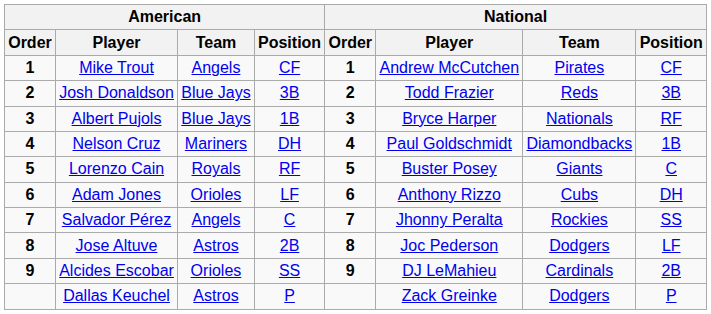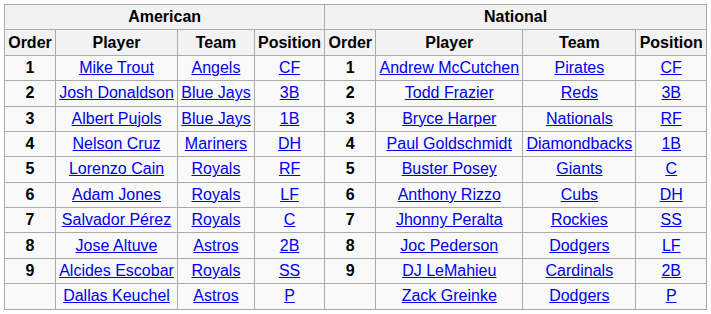 <table class="wikitable" style="text-align:center;">
 <tr>
 <th colspan="4">American</th>
 <th colspan="4">National</th>
 </tr>
 <tr>
 <th>Order</th>
 <th>Player</th>
 <th>Team</th>
 <th>Position</th>
 <th>Order</th>
 <th>Player</th>
 <th>Team</th>
 <th>Position</th>
 </tr>
 <tr>
 <td><strong>1</strong></td>
 <td><a href='#'>Mike Trout</a></td>
 <td><a href='#'>Angels</a></td>
 <td><a href='#'>CF</a></td>
 <td><strong>1</strong></td>
 <td><a href='#'>Andrew McCutchen</a></td>
 <td><a href='#'>Pirates</a></td>
 <td><a href='#'>CF</a></td>
 </tr>
 <tr>
 <td><strong>2</strong></td>
 <td><a href='#'>Josh Donaldson</a></td>
 <td><a href='#'>Blue Jays</a></td>
 <td><a href='#'>3B</a></td>
 <td><strong>2</strong></td>
 <td><a href='#'>Todd Frazier</a></td>
 <td><a href='#'>Reds</a></td>
 <td><a href='#'>3B</a></td>
 </tr>
 <tr>
 <td><strong>3</strong></td>
 <td><a href='#'>Albert Pujols</a></td>
 <td><a href='#'>Blue Jays</a></td>
 <td><a href='#'>1B</a></td>
 <td><strong>3</strong></td>
 <td><a href='#'>Bryce Harper</a></td>
 <td><a href='#'>Nationals</a></td>
 <td><a href='#'>RF</a></td>
 </tr>
 <tr>
 <td><strong>4</strong></td>
 <td><a href='#'>Nelson Cruz</a></td>
 <td><a href='#'>Mariners</a></td>
 <td><a href='#'>DH</a></td>
 <td><strong>4</strong></td>
 <td><a href='#'>Paul Goldschmidt</a></td>
 <td><a href='#'>Diamondbacks</a></td>
 <td><a href='#'>1B</a></td>
 </tr>
 <tr>
 <td><strong>5</strong></td>
 <td><a href='#'>Lorenzo Cain</a></td>
 <td><a href='#'>Royals</a></td>
 <td><a href='#'>RF</a></td>
 <td><strong>5</strong></td>
 <td><a href='#'>Buster Posey</a></td>
 <td><a href='#'>Giants</a></td>
 <td><a href='#'>C</a></td>
 </tr>
 <tr>
 <td><strong>6</strong></td>
 <td><a href='#'>Adam Jones</a></td>
-<td><a href='#'>Orioles</a></td>
+<td><a href='#'>Royals</a></td>
 <td><a href='#'>LF</a></td>
 <td><strong>6</strong></td>
 <td><a href='#'>Anthony Rizzo</a></td>
 <td><a href='#'>Cubs</a></td>
 <td><a href='#'>DH</a></td>
 </tr>
 <tr>
 <td><strong>7</strong></td>
 <td><a href='#'>Salvador Pérez</a></td>
-<td><a href='#'>Angels</a></td>
+<td><a href='#'>Royals</a></td>
 <td><a href='#'>C</a></td>
 <td><strong>7</strong></td>
 <td><a href='#'>Jhonny Peralta</a></td>
 <td><a href='#'>Rockies</a></td>
 <td><a href='#'>SS</a></td>
 </tr>
 <tr>
 <td><strong>8</strong></td>
 <td><a href='#'>Jose Altuve</a></td>
 <td><a href='#'>Astros</a></td>
 <td><a href='#'>2B</a></td>
 <td><strong>8</strong></td>
 <td><a href='#'>Joc Pederson</a></td>
 <td><a href='#'>Dodgers</a></td>
 <td><a href='#'>LF</a></td>
 </tr>
 <tr>
 <td><strong>9</strong></td>
 <td><a href='#'>Alcides Escobar</a></td>
-<td><a href='#'>Orioles</a></td>
+<td><a href='#'>Royals</a></td>
 <td><a href='#'>SS</a></td>
 <td><strong>9</strong></td>
 <td><a href='#'>DJ LeMahieu</a></td>
 <td><a href='#'>Cardinals</a></td>
 <td><a href='#'>2B</a></td>
 </tr>
 <tr>
 <td> </td>
 <td><a href='#'>Dallas Keuchel</a></td>
 <td><a href='#'>Astros</a></td>
 <td><a href='#'>P</a></td>
 <td> </td>
 <td><a href='#'>Zack Greinke</a></td>
 <td><a href='#'>Dodgers</a></td>
 <td><a href='#'>P</a></td>
 </tr>
 </table>
